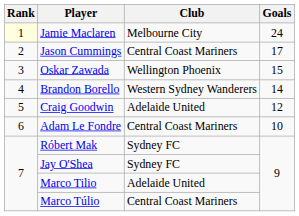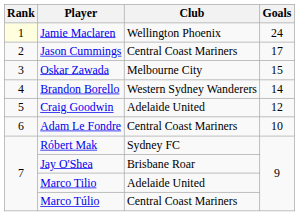 <table class="wikitable sortable" style="text-align:center;">
 <tr>
 <th>Rank</th>
 <th>Player</th>
 <th>Club</th>
 <th>Goals</th>
 </tr>
 <tr>
 <td rowspan=1 style="background: lightyellow;">1</td>
 <td align=left> <a href='#'>Jamie Maclaren</a></td>
-<td align=left>Melbourne City</td>
+<td align=left>Wellington Phoenix</td>
 <td rowspan=1>24</td>
 </tr>
 <tr>
 <td rowspan=1>2</td>
 <td align=left> <a href='#'>Jason Cummings</a></td>
 <td align=left>Central Coast Mariners</td>
 <td rowspan=1>17</td>
 </tr>
 <tr>
 <td rowspan=1>3</td>
 <td align=left> <a href='#'>Oskar Zawada</a></td>
-<td align=left>Wellington Phoenix</td>
+<td align=left>Melbourne City</td>
 <td rowspan=1>15</td>
 </tr>
 <tr>
 <td rowspan=1>4</td>
 <td align=left> <a href='#'>Brandon Borello</a></td>
 <td align=left>Western Sydney Wanderers</td>
 <td rowspan=1>14</td>
 </tr>
 <tr>
 <td rowspan=1>5</td>
 <td align=left> <a href='#'>Craig Goodwin</a></td>
 <td align=left>Adelaide United</td>
 <td rowspan=1>12</td>
 </tr>
 <tr>
 <td rowspan=1>6</td>
 <td align=left> <a href='#'>Adam Le Fondre</a></td>
 <td align=left>Central Coast Mariners</td>
 <td rowspan=1>10</td>
 </tr>
 <tr>
 <td rowspan=4>7</td>
 <td align=left> <a href='#'>Róbert Mak</a></td>
 <td align=left>Sydney FC</td>
 <td rowspan=4>9</td>
 </tr>
 <tr>
 <td align=left> <a href='#'>Jay O'Shea</a></td>
-<td align=left>Sydney FC</td>
+<td align=left>Brisbane Roar</td>
 </tr>
 <tr>
 <td align=left> <a href='#'>Marco Tilio</a></td>
 <td align=left>Adelaide United</td>
 </tr>
 <tr>
 <td align=left> <a href='#'>Marco Túlio</a></td>
 <td align=left>Central Coast Mariners</td>
 </tr>
 </table>
